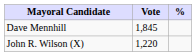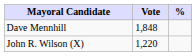 <table class="wikitable">
 <tr>
 <th style="background:#ddf; width:200px;">Mayoral Candidate </th>
 <th style="background:#ddf; width:50px;">Vote</th>
 <th style="background:#ddf; width:30px;">%</th>
 </tr>
 <tr>
 <td>Dave Mennhill</td>
-<td>1,845</td>
+<td>1,848</td>
 <td></td>
 </tr>
 <tr>
 <td>John R. Wilson (X)</td>
 <td>1,220</td>
 <td></td>
 </tr>
 </table>
